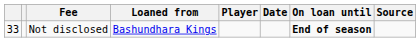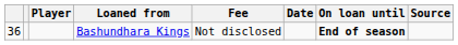 <table class="wikitable plainrowheaders sortable">
 <tr>
 <th></th>
 <th></th>
+<th>Player</th>
+<th>Loaned from</th>
 <th>Fee</th>
-<th>Loaned from</th>
-<th>Player</th>
 <th>Date</th>
 <th>On loan until</th>
 <th>Source</th>
 </tr>
 <tr>
-<td align=center>33</td>
+<td align=center>36</td>
 <td align=center></td>
+<td></td>
+<td> <a href='#'>Bashundhara Kings</a></td>
 <td>Not disclosed</td>
-<td> <a href='#'>Bashundhara Kings</a></td>
-<td></td>
 <td></td>
 <td><strong>End of season</strong></td>
 <td></td>
 </tr>
 </table>
